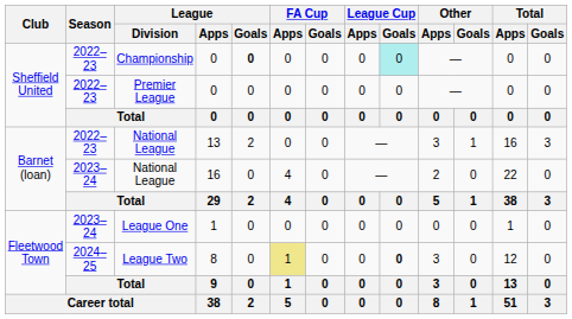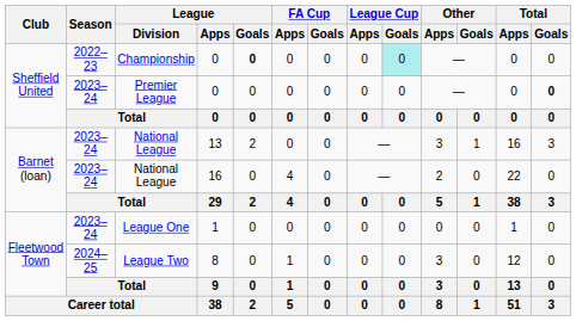 <table class="wikitable" style="text-align: center">
 <tr>
 <th rowspan="2">Club</th>
 <th rowspan="2">Season</th>
 <th colspan="3">League</th>
 <th colspan="2"><a href='#'>FA Cup</a></th>
 <th colspan="2"><a href='#'>League Cup</a></th>
 <th colspan="2">Other</th>
 <th colspan="2">Total</th>
 </tr>
 <tr>
 <th>Division</th>
 <th>Apps</th>
 <th>Goals</th>
 <th>Apps</th>
 <th>Goals</th>
 <th>Apps</th>
 <th>Goals</th>
 <th>Apps</th>
 <th>Goals</th>
 <th>Apps</th>
 <th>Goals</th>
 </tr>
 <tr>
 <td rowspan="3"><a href='#'>Sheffield United</a></td>
 <td><a href='#'>2022–23</a></td>
 <td><a href='#'>Championship</a></td>
 <td>0</td>
 <td><strong>0</strong></td>
 <td>0</td>
 <td>0</td>
 <td>0</td>
 <td style="background: paleturquoise;">0</td>
 <td colspan="2">—</td>
 <td>0</td>
 <td>0</td>
 </tr>
 <tr>
-<td><a href='#'>2022–23</a></td>
+<td><a href='#'>2023–24</a></td>
 <td><a href='#'>Premier League</a></td>
 <td>0</td>
 <td>0</td>
 <td>0</td>
 <td>0</td>
 <td>0</td>
 <td>0</td>
 <td colspan="2">—</td>
 <td>0</td>
-<td>0</td>
+<td><strong>0</strong></td>
 </tr>
 <tr>
 <th colspan="2">Total</th>
 <th>0</th>
 <th>0</th>
 <th>0</th>
 <th>0</th>
 <th>0</th>
 <th>0</th>
 <th>0</th>
 <th>0</th>
 <th>0</th>
 <th>0</th>
 </tr>
 <tr>
 <td rowspan="3"><a href='#'>Barnet</a> (loan)</td>
-<td><a href='#'>2022–23</a></td>
+<td><a href='#'>2023–24</a></td>
 <td><a href='#'>National League</a></td>
 <td>13</td>
 <td>2</td>
 <td>0</td>
 <td>0</td>
 <td colspan="2">—</td>
 <td>3</td>
 <td>1</td>
 <td>16</td>
 <td>3</td>
 </tr>
 <tr>
 <td><a href='#'>2023–24</a></td>
 <td>National League</td>
 <td>16</td>
 <td>0</td>
 <td>4</td>
 <td>0</td>
 <td colspan="2">—</td>
 <td>2</td>
 <td>0</td>
 <td>22</td>
 <td>0</td>
 </tr>
 <tr>
 <th colspan="2">Total</th>
 <th>29</th>
 <th>2</th>
 <th>4</th>
 <th>0</th>
 <th>0</th>
 <th>0</th>
 <th>5</th>
 <th>1</th>
 <th>38</th>
 <th>3</th>
 </tr>
 <tr>
 <td rowspan="3"><a href='#'>Fleetwood Town</a></td>
 <td><a href='#'>2023–24</a></td>
 <td><a href='#'>League One</a></td>
 <td>1</td>
 <td>0</td>
 <td>0</td>
 <td>0</td>
 <td>0</td>
 <td>0</td>
 <td>0</td>
 <td>0</td>
 <td>1</td>
 <td>0</td>
 </tr>
 <tr>
 <td><a href='#'>2024–25</a></td>
 <td><a href='#'>League Two</a></td>
 <td>8</td>
 <td>0</td>
-<td style="background: khaki;">1</td>
+<td>1</td>
 <td>0</td>
 <td>0</td>
-<td><strong>0</strong></td>
+<td>0</td>
 <td>3</td>
 <td>0</td>
 <td>12</td>
 <td>0</td>
 </tr>
 <tr>
 <th colspan="2">Total</th>
 <th>9</th>
 <th>0</th>
 <th>1</th>
 <th>0</th>
 <th>0</th>
 <th>0</th>
 <th>3</th>
 <th>0</th>
 <th>13</th>
 <th>0</th>
 </tr>
 <tr>
 <th colspan="3">Career total</th>
 <th>38</th>
 <th>2</th>
 <th>5</th>
 <th>0</th>
 <th>0</th>
 <th>0</th>
 <th>8</th>
 <th>1</th>
 <th>51</th>
 <th>3</th>
 </tr>
 </table>
